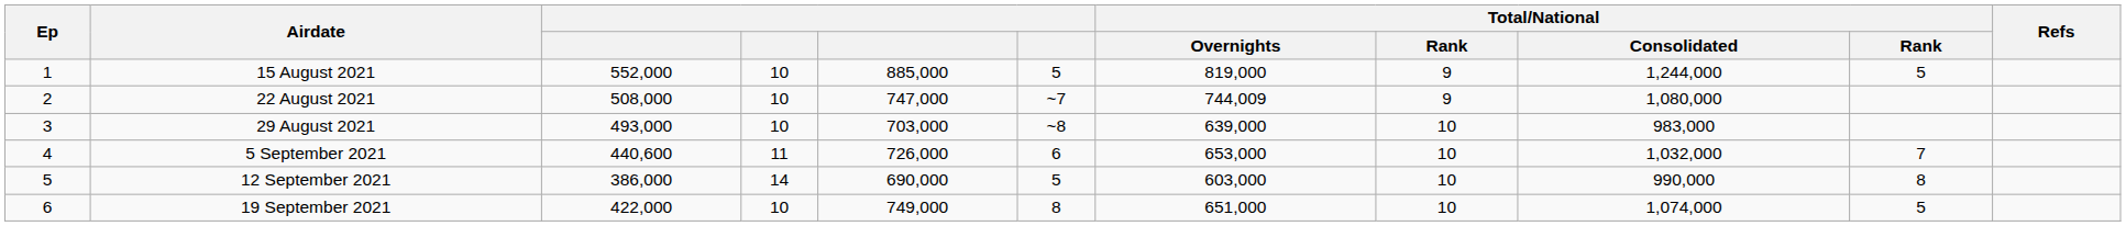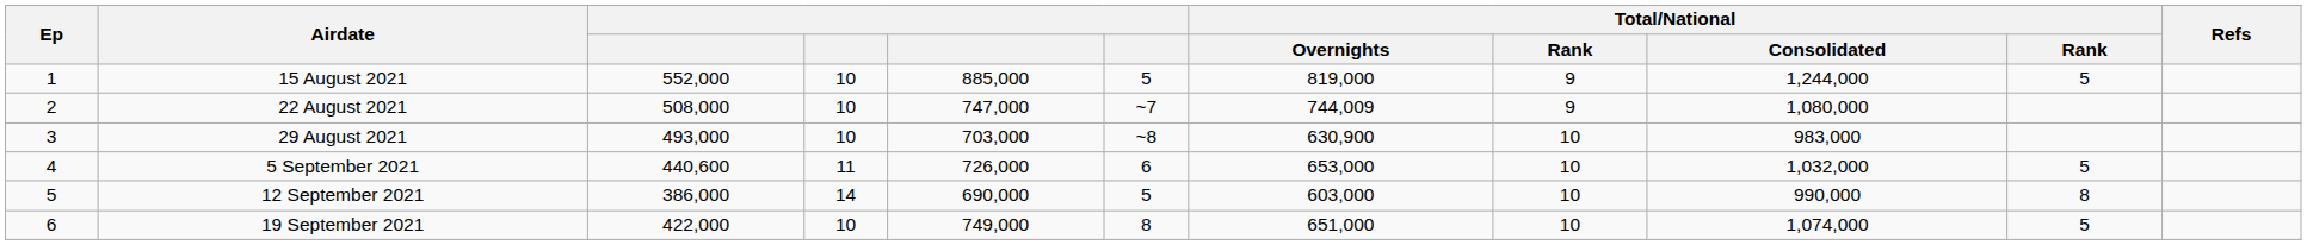 <table class="wikitable"; style=text-align:center; width=100%>
 <tr>
 <th rowspan=2>Ep</th>
 <th rowspan=2>Airdate</th>
 <th colspan=4></th>
 <th colspan=4>Total/National</th>
 <th rowspan=2>Refs</th>
 </tr>
 <tr>
 <th></th>
 <th></th>
 <th></th>
 <th></th>
 <th>Overnights</th>
 <th>Rank</th>
 <th>Consolidated</th>
 <th>Rank</th>
 </tr>
 <tr>
 <td>1</td>
 <td>15 August 2021</td>
 <td>552,000</td>
 <td>10</td>
 <td>885,000</td>
 <td>5</td>
 <td>819,000</td>
 <td>9</td>
 <td>1,244,000</td>
 <td>5</td>
 <td></td>
 </tr>
 <tr>
 <td>2</td>
 <td>22 August 2021</td>
 <td>508,000</td>
 <td>10</td>
 <td>747,000</td>
 <td>~7</td>
 <td>744,009</td>
 <td>9</td>
 <td>1,080,000</td>
 <td></td>
 <td></td>
 </tr>
 <tr>
 <td>3</td>
 <td>29 August 2021</td>
 <td>493,000</td>
 <td>10</td>
 <td>703,000</td>
 <td>~8</td>
-<td>639,000</td>
+<td>630,900</td>
 <td>10</td>
 <td>983,000</td>
 <td></td>
 <td></td>
 </tr>
 <tr>
 <td>4</td>
 <td>5 September 2021</td>
 <td>440,600</td>
 <td>11</td>
 <td>726,000</td>
 <td>6</td>
 <td>653,000</td>
 <td>10</td>
 <td>1,032,000</td>
-<td>7</td>
+<td>5</td>
 <td></td>
 </tr>
 <tr>
 <td>5</td>
 <td>12 September 2021</td>
 <td>386,000</td>
 <td>14</td>
 <td>690,000</td>
 <td>5</td>
 <td>603,000</td>
 <td>10</td>
 <td>990,000</td>
 <td>8</td>
 <td></td>
 </tr>
 <tr>
 <td>6</td>
 <td>19 September 2021</td>
 <td>422,000</td>
 <td>10</td>
 <td>749,000</td>
 <td>8</td>
 <td>651,000</td>
 <td>10</td>
 <td>1,074,000</td>
 <td>5</td>
 <td></td>
 </tr>
 </table>
